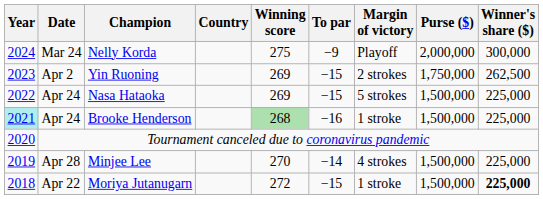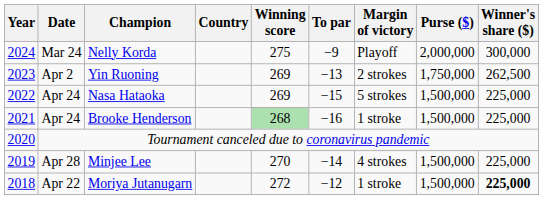 <table class="wikitable">
 <tr>
 <th>Year</th>
 <th>Date</th>
 <th>Champion</th>
 <th>Country</th>
 <th>Winning<br>score</th>
 <th>To par</th>
 <th>Margin<br>of victory</th>
 <th>Purse (<a href='#'>$</a>)</th>
 <th>Winner's<br>share ($)</th>
 </tr>
 <tr>
 <td><a href='#'>2024</a></td>
 <td>Mar 24</td>
 <td><a href='#'>Nelly Korda</a></td>
 <td></td>
 <td align=center>275</td>
 <td align=center>−9</td>
 <td>Playoff</td>
 <td align=center>2,000,000</td>
 <td align=center>300,000</td>
 </tr>
 <tr>
 <td><a href='#'>2023</a></td>
 <td>Apr 2</td>
 <td><a href='#'>Yin Ruoning</a></td>
 <td></td>
 <td align=center>269</td>
-<td align=center>−15</td>
+<td align=center>−13</td>
 <td>2 strokes</td>
 <td align=center>1,750,000</td>
 <td align=center>262,500</td>
 </tr>
 <tr>
 <td><a href='#'>2022</a></td>
 <td>Apr 24</td>
 <td><a href='#'>Nasa Hataoka</a></td>
 <td></td>
 <td align=center>269</td>
 <td align=center>−15</td>
 <td>5 strokes</td>
 <td align=center>1,500,000</td>
 <td align=center>225,000</td>
 </tr>
 <tr>
-<td style="background: paleturquoise;"><a href='#'>2021</a></td>
+<td><a href='#'>2021</a></td>
 <td>Apr 24</td>
 <td><a href='#'>Brooke Henderson</a></td>
 <td></td>
 <td style="text-align: center; background: #ACE1AF">268</td>
 <td align=center>−16</td>
 <td>1 stroke</td>
 <td align=center>1,500,000</td>
 <td align=center>225,000</td>
 </tr>
 <tr>
 <td><a href='#'>2020</a></td>
 <td align=center colspan=8><em>Tournament canceled due to <a href='#'>coronavirus pandemic</a></td>
 </tr>
 <tr>
 <td><a href='#'>2019</a></td>
 <td>Apr 28</td>
 <td><a href='#'>Minjee Lee</a></td>
 <td></td>
 <td align=center>270</td>
 <td align=center>−14</td>
 <td>4 strokes</td>
 <td align=center>1,500,000</td>
 <td align=center>225,000</td>
 </tr>
 <tr>
 <td><a href='#'>2018</a></td>
 <td>Apr 22</td>
 <td><a href='#'>Moriya Jutanugarn</a></td>
 <td></td>
 <td align=center>272</td>
-<td align=center>−15</td>
+<td align=center>−12</td>
 <td>1 stroke</td>
 <td align=center>1,500,000</td>
 <td align=center><strong>225,000</strong></td>
 </tr>
 </table>
